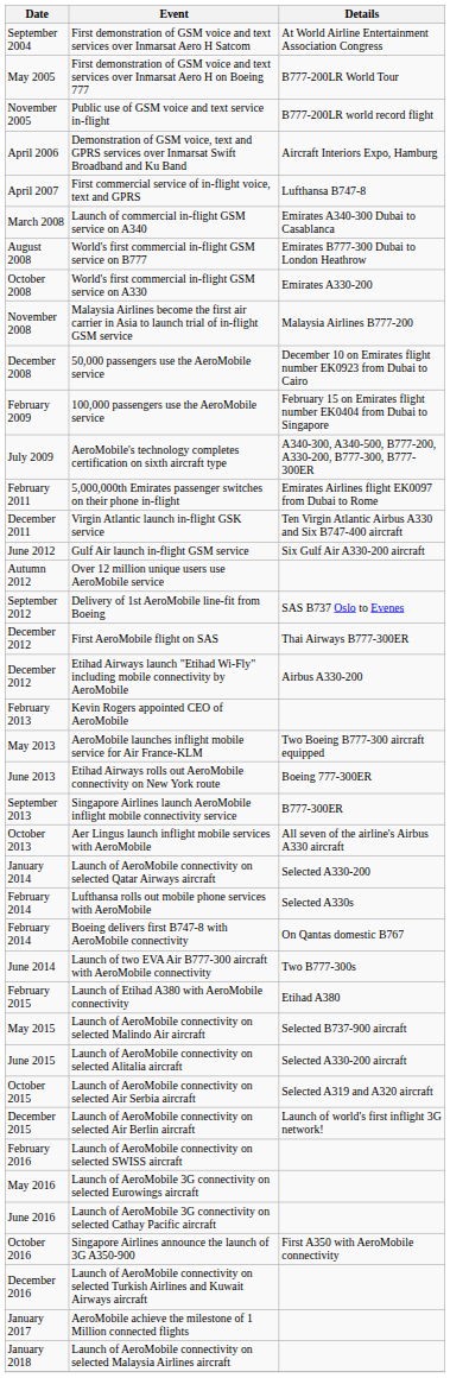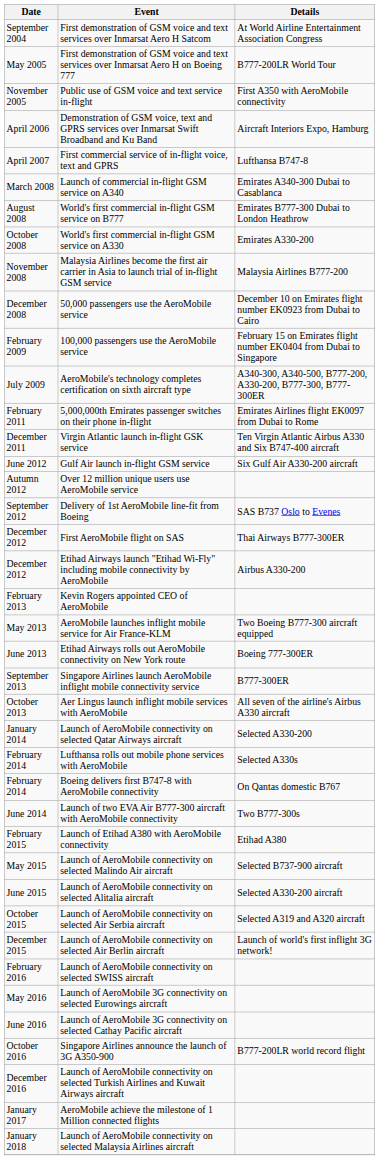 <table class="wikitable">
 <tr>
 <th>Date</th>
 <th>Event</th>
 <th>Details</th>
 </tr>
 <tr>
 <td>September 2004</td>
 <td>First demonstration of GSM voice and text services over Inmarsat Aero H Satcom</td>
 <td>At World Airline Entertainment Association Congress</td>
 </tr>
 <tr>
 <td>May 2005</td>
 <td>First demonstration of GSM voice and text services over Inmarsat Aero H on Boeing 777</td>
 <td>B777-200LR World Tour</td>
 </tr>
 <tr>
 <td>November 2005</td>
 <td>Public use of GSM voice and text service in-flight</td>
-<td>B777-200LR world record flight</td>
+<td>First A350 with AeroMobile connectivity</td>
 </tr>
 <tr>
 <td>April 2006</td>
 <td>Demonstration of GSM voice, text and GPRS services over Inmarsat Swift Broadband and Ku Band</td>
 <td>Aircraft Interiors Expo, Hamburg</td>
 </tr>
 <tr>
 <td>April 2007</td>
 <td>First commercial service of in-flight voice, text and GPRS</td>
 <td>Lufthansa B747-8</td>
 </tr>
 <tr>
 <td>March 2008</td>
 <td>Launch of commercial in-flight GSM service on A340</td>
 <td>Emirates A340-300 Dubai to Casablanca</td>
 </tr>
 <tr>
 <td>August 2008</td>
 <td>World's first commercial in-flight GSM service on B777</td>
 <td>Emirates B777-300 Dubai to London Heathrow</td>
 </tr>
 <tr>
 <td>October 2008</td>
 <td>World's first commercial in-flight GSM service on A330</td>
 <td>Emirates A330-200</td>
 </tr>
 <tr>
 <td>November 2008</td>
 <td>Malaysia Airlines become the first air carrier in Asia to launch trial of in-flight GSM service</td>
 <td>Malaysia Airlines B777-200</td>
 </tr>
 <tr>
 <td>December 2008</td>
 <td>50,000 passengers use the AeroMobile service</td>
 <td>December 10 on Emirates flight number EK0923 from Dubai to Cairo</td>
 </tr>
 <tr>
 <td>February 2009</td>
 <td>100,000 passengers use the AeroMobile service</td>
 <td>February 15 on Emirates flight number EK0404 from Dubai to Singapore</td>
 </tr>
 <tr>
 <td>July 2009</td>
 <td>AeroMobile's technology completes certification on sixth aircraft type</td>
 <td>A340-300, A340-500, B777-200, A330-200, B777-300, B777-300ER</td>
 </tr>
 <tr>
 <td>February 2011</td>
 <td>5,000,000th Emirates passenger switches on their phone in-flight</td>
 <td>Emirates Airlines flight EK0097 from Dubai to Rome</td>
 </tr>
 <tr>
 <td>December 2011</td>
 <td>Virgin Atlantic launch in-flight GSK service</td>
 <td>Ten Virgin Atlantic Airbus A330 and Six B747-400 aircraft</td>
 </tr>
 <tr>
 <td>June 2012</td>
 <td>Gulf Air launch in-flight GSM service</td>
 <td>Six Gulf Air A330-200 aircraft</td>
 </tr>
 <tr>
 <td>Autumn 2012</td>
 <td>Over 12 million unique users use AeroMobile service</td>
 <td></td>
 </tr>
 <tr>
 <td>September 2012</td>
 <td>Delivery of 1st AeroMobile line-fit from Boeing</td>
 <td>SAS B737 <a href='#'>Oslo</a> to <a href='#'>Evenes</a></td>
 </tr>
 <tr>
 <td>December 2012</td>
 <td>First AeroMobile flight on SAS</td>
 <td>Thai Airways B777-300ER</td>
 </tr>
 <tr>
 <td>December 2012</td>
 <td>Etihad Airways launch "Etihad Wi-Fly" including mobile connectivity by AeroMobile</td>
 <td>Airbus A330-200</td>
 </tr>
 <tr>
 <td>February 2013</td>
 <td>Kevin Rogers appointed CEO of AeroMobile</td>
 </tr>
 <tr>
 <td>May 2013</td>
 <td>AeroMobile launches inflight mobile service for Air France-KLM</td>
 <td>Two Boeing B777-300 aircraft equipped</td>
 </tr>
 <tr>
 <td>June 2013</td>
 <td>Etihad Airways rolls out AeroMobile connectivity on New York route</td>
 <td>Boeing 777-300ER</td>
 </tr>
 <tr>
 <td>September 2013</td>
 <td>Singapore Airlines launch AeroMobile inflight mobile connectivity service</td>
 <td>B777-300ER</td>
 </tr>
 <tr>
 <td>October 2013</td>
 <td>Aer Lingus launch inflight mobile services with AeroMobile</td>
 <td>All seven of the airline's Airbus A330 aircraft</td>
 </tr>
 <tr>
 <td>January 2014</td>
 <td>Launch of AeroMobile connectivity on selected Qatar Airways aircraft</td>
 <td>Selected A330-200</td>
 </tr>
 <tr>
 <td>February 2014</td>
 <td>Lufthansa rolls out mobile phone services with AeroMobile</td>
 <td>Selected A330s</td>
 </tr>
 <tr>
 <td>February 2014</td>
 <td>Boeing delivers first B747-8 with AeroMobile connectivity</td>
 <td>On Qantas domestic B767</td>
 </tr>
 <tr>
 <td>June 2014</td>
 <td>Launch of two EVA Air B777-300 aircraft with AeroMobile connectivity</td>
 <td>Two B777-300s</td>
 </tr>
 <tr>
 <td>February 2015</td>
 <td>Launch of Etihad A380 with AeroMobile connectivity</td>
 <td>Etihad A380</td>
 </tr>
 <tr>
 <td>May 2015</td>
 <td>Launch of AeroMobile connectivity on selected Malindo Air aircraft</td>
 <td>Selected B737-900 aircraft</td>
 </tr>
 <tr>
 <td>June 2015</td>
 <td>Launch of AeroMobile connectivity on selected Alitalia aircraft</td>
 <td>Selected A330-200 aircraft</td>
 </tr>
 <tr>
 <td>October 2015</td>
 <td>Launch of AeroMobile connectivity on selected Air Serbia aircraft</td>
 <td>Selected A319 and A320 aircraft</td>
 </tr>
 <tr>
 <td>December 2015</td>
 <td>Launch of AeroMobile connectivity on selected Air Berlin aircraft</td>
 <td>Launch of world's first inflight 3G network!</td>
 </tr>
 <tr>
 <td>February 2016</td>
 <td>Launch of AeroMobile connectivity on selected SWISS aircraft</td>
 <td></td>
 </tr>
 <tr>
 <td>May 2016</td>
 <td>Launch of AeroMobile 3G connectivity on selected Eurowings aircraft</td>
 <td></td>
 </tr>
 <tr>
 <td>June 2016</td>
 <td>Launch of AeroMobile 3G connectivity on selected Cathay Pacific aircraft</td>
 <td></td>
 </tr>
 <tr>
 <td>October 2016</td>
 <td>Singapore Airlines announce the launch of 3G A350-900</td>
-<td>First A350 with AeroMobile connectivity</td>
+<td>B777-200LR world record flight</td>
 </tr>
 <tr>
 <td>December 2016</td>
 <td>Launch of AeroMobile connectivity on selected Turkish Airlines and Kuwait Airways aircraft</td>
 <td></td>
 </tr>
 <tr>
 <td>January 2017</td>
 <td>AeroMobile achieve the milestone of 1 Million connected flights</td>
 <td></td>
 </tr>
 <tr>
 <td>January 2018</td>
 <td>Launch of AeroMobile connectivity on selected Malaysia Airlines aircraft</td>
 <td></td>
 </tr>
 <tr>
 </tr>
 </table>
